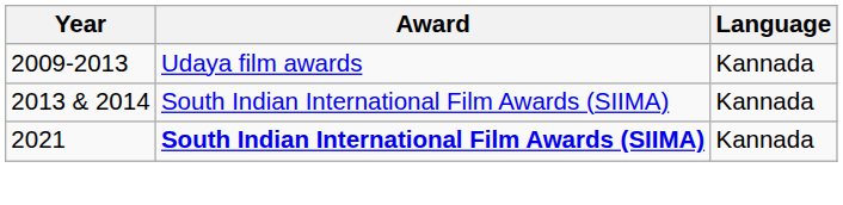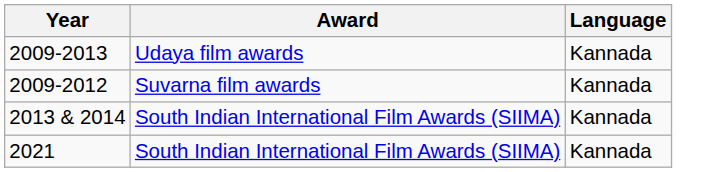 <table class="wikitable">
 <tr>
 <th>Year</th>
 <th>Award</th>
 <th>Language</th>
 </tr>
 <tr>
 <td>2009-2013</td>
 <td><a href='#'>Udaya film awards</a></td>
 <td>Kannada</td>
 </tr>
 <tr>
+<td>2009-2012</td>
+<td><a href='#'>Suvarna film awards</a></td>
+<td>Kannada</td>
+</tr>
+<tr>
 <td>2013 & 2014</td>
 <td><a href='#'>South Indian International Film Awards (SIIMA)</a></td>
 <td>Kannada</td>
 </tr>
 <tr>
 <td>2021</td>
-<td><strong><a href='#'>South Indian International Film Awards (SIIMA)</a></strong></td>
+<td><a href='#'>South Indian International Film Awards (SIIMA)</a></td>
 <td>Kannada</td>
 </tr>
 </table>
